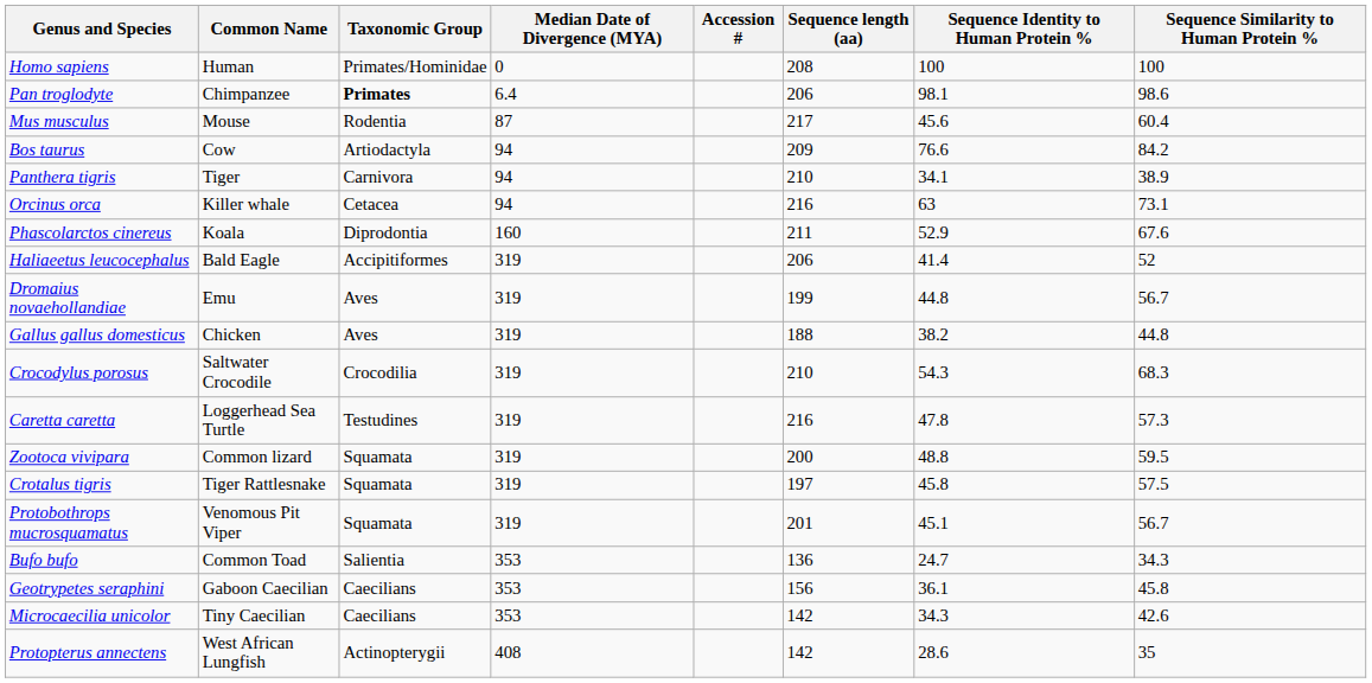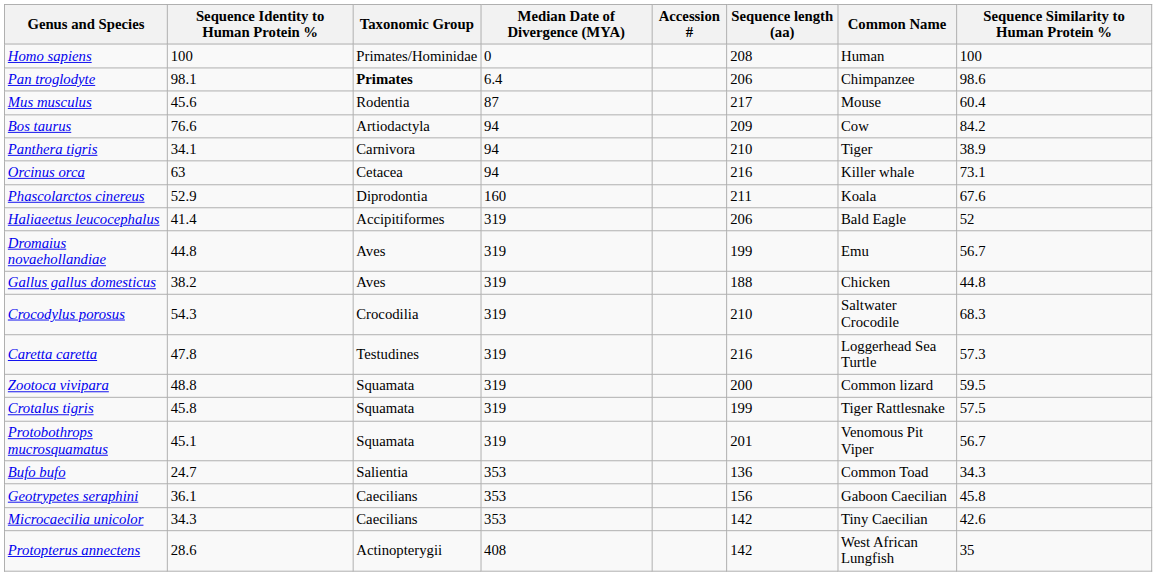 <table class="wikitable">
 <tr>
 <th>Genus and Species</th>
-<th>Common Name</th>
+<th>Sequence Identity to Human Protein %</th>
 <th>Taxonomic Group</th>
 <th>Median Date of Divergence (MYA)</th>
 <th>Accession #</th>
 <th>Sequence length (aa)</th>
-<th>Sequence Identity to Human Protein %</th>
+<th>Common Name</th>
 <th>Sequence Similarity to Human Protein %</th>
 </tr>
 <tr>
 <td><em><a href='#'>Homo sapiens</a></em></td>
-<td>Human</td>
+<td>100</td>
 <td>Primates/Hominidae</td>
 <td>0</td>
 <td></td>
 <td>208</td>
-<td>100</td>
+<td>Human</td>
 <td>100</td>
 </tr>
 <tr>
 <td><em><a href='#'>Pan troglodyte</a></em></td>
-<td>Chimpanzee</td>
+<td>98.1</td>
 <td><strong>Primates</strong></td>
 <td>6.4</td>
 <td></td>
 <td>206</td>
-<td>98.1</td>
+<td>Chimpanzee</td>
 <td>98.6</td>
 </tr>
 <tr>
 <td><em><a href='#'>Mus musculus</a></em></td>
-<td>Mouse</td>
+<td>45.6</td>
 <td>Rodentia</td>
 <td>87</td>
 <td></td>
 <td>217</td>
-<td>45.6</td>
+<td>Mouse</td>
 <td>60.4</td>
 </tr>
 <tr>
 <td><em><a href='#'>Bos taurus</a></em></td>
-<td>Cow</td>
+<td>76.6</td>
 <td>Artiodactyla</td>
 <td>94</td>
 <td></td>
 <td>209</td>
-<td>76.6</td>
+<td>Cow</td>
 <td>84.2</td>
 </tr>
 <tr>
 <td><em><a href='#'>Panthera tigris</a></em></td>
-<td>Tiger</td>
+<td>34.1</td>
 <td>Carnivora</td>
 <td>94</td>
 <td></td>
 <td>210</td>
-<td>34.1</td>
+<td>Tiger</td>
 <td>38.9</td>
 </tr>
 <tr>
 <td><em><a href='#'>Orcinus orca</a></em></td>
-<td>Killer whale</td>
+<td>63</td>
 <td>Cetacea</td>
 <td>94</td>
 <td></td>
 <td>216</td>
-<td>63</td>
+<td>Killer whale</td>
 <td>73.1</td>
 </tr>
 <tr>
 <td><em><a href='#'>Phascolarctos cinereus</a></em></td>
-<td>Koala</td>
+<td>52.9</td>
 <td>Diprodontia</td>
 <td>160</td>
 <td></td>
 <td>211</td>
-<td>52.9</td>
+<td>Koala</td>
 <td>67.6</td>
 </tr>
 <tr>
 <td><em><a href='#'>Haliaeetus leucocephalus</a></em></td>
-<td>Bald Eagle</td>
+<td>41.4</td>
 <td>Accipitiformes</td>
 <td>319</td>
 <td></td>
 <td>206</td>
-<td>41.4</td>
+<td>Bald Eagle</td>
 <td>52</td>
 </tr>
 <tr>
 <td><em><a href='#'>Dromaius novaehollandiae</a></em></td>
-<td>Emu</td>
+<td>44.8</td>
 <td>Aves</td>
 <td>319</td>
 <td></td>
 <td>199</td>
-<td>44.8</td>
+<td>Emu</td>
 <td>56.7</td>
 </tr>
 <tr>
 <td><em><a href='#'>Gallus gallus domesticus</a></em></td>
-<td>Chicken</td>
+<td>38.2</td>
 <td>Aves</td>
 <td>319</td>
 <td></td>
 <td>188</td>
-<td>38.2</td>
+<td>Chicken</td>
 <td>44.8</td>
 </tr>
 <tr>
 <td><em><a href='#'>Crocodylus porosus</a></em></td>
-<td>Saltwater Crocodile</td>
+<td>54.3</td>
 <td>Crocodilia</td>
 <td>319</td>
 <td></td>
 <td>210</td>
-<td>54.3</td>
+<td>Saltwater Crocodile</td>
 <td>68.3</td>
 </tr>
 <tr>
 <td><em><a href='#'>Caretta caretta</a></em></td>
-<td>Loggerhead Sea Turtle</td>
+<td>47.8</td>
 <td>Testudines</td>
 <td>319</td>
 <td></td>
 <td>216</td>
-<td>47.8</td>
+<td>Loggerhead Sea Turtle</td>
 <td>57.3</td>
 </tr>
 <tr>
 <td><em><a href='#'>Zootoca vivipara</a></em></td>
-<td>Common lizard</td>
+<td>48.8</td>
 <td>Squamata</td>
 <td>319</td>
 <td></td>
 <td>200</td>
-<td>48.8</td>
+<td>Common lizard</td>
 <td>59.5</td>
 </tr>
 <tr>
 <td><em><a href='#'>Crotalus tigris</a></em></td>
-<td>Tiger Rattlesnake</td>
+<td>45.8</td>
 <td>Squamata</td>
 <td>319</td>
 <td></td>
-<td>197</td>
-<td>45.8</td>
+<td>199</td>
+<td>Tiger Rattlesnake</td>
 <td>57.5</td>
 </tr>
 <tr>
 <td><em><a href='#'>Protobothrops mucrosquamatus</a></em></td>
-<td>Venomous Pit Viper</td>
+<td>45.1</td>
 <td>Squamata</td>
 <td>319</td>
 <td></td>
 <td>201</td>
-<td>45.1</td>
+<td>Venomous Pit Viper</td>
 <td>56.7</td>
 </tr>
 <tr>
 <td><em><a href='#'>Bufo bufo</a></em></td>
-<td>Common Toad</td>
+<td>24.7</td>
 <td>Salientia</td>
 <td>353</td>
 <td></td>
 <td>136</td>
-<td>24.7</td>
+<td>Common Toad</td>
 <td>34.3</td>
 </tr>
 <tr>
 <td><em><a href='#'>Geotrypetes seraphini</a></em></td>
-<td>Gaboon Caecilian</td>
+<td>36.1</td>
 <td>Caecilians</td>
 <td>353</td>
 <td></td>
 <td>156</td>
-<td>36.1</td>
+<td>Gaboon Caecilian</td>
 <td>45.8</td>
 </tr>
 <tr>
 <td><em><a href='#'>Microcaecilia unicolor</a></em></td>
-<td>Tiny Caecilian</td>
+<td>34.3</td>
 <td>Caecilians</td>
 <td>353</td>
 <td></td>
 <td>142</td>
-<td>34.3</td>
+<td>Tiny Caecilian</td>
 <td>42.6</td>
 </tr>
 <tr>
 <td><em><a href='#'>Protopterus annectens</a></em></td>
-<td>West African Lungfish</td>
+<td>28.6</td>
 <td>Actinopterygii</td>
 <td>408</td>
 <td></td>
 <td>142</td>
-<td>28.6</td>
+<td>West African Lungfish</td>
 <td>35</td>
 </tr>
 </table>
